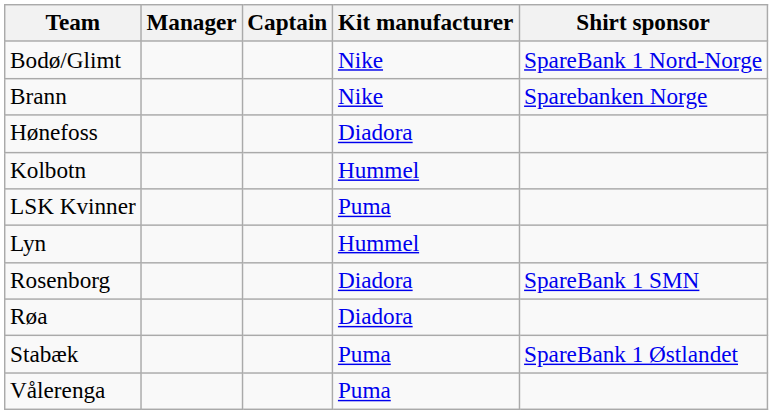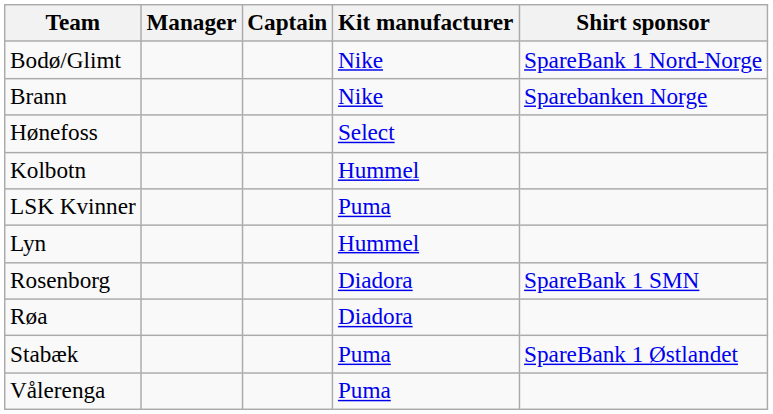 <table class="wikitable sortable" border="1">
 <tr>
 <th>Team</th>
 <th>Manager</th>
 <th>Captain</th>
 <th>Kit manufacturer</th>
 <th>Shirt sponsor</th>
 </tr>
 <tr>
 <td>Bodø/Glimt</td>
 <td> <br> </td>
 <td> </td>
 <td><a href='#'>Nike</a></td>
 <td><a href='#'>SpareBank 1 Nord-Norge</a></td>
 </tr>
 <tr>
 <td>Brann</td>
 <td> </td>
 <td> </td>
 <td><a href='#'>Nike</a></td>
 <td><a href='#'>Sparebanken Norge</a></td>
 </tr>
 <tr>
 <td>Hønefoss</td>
 <td> </td>
 <td> </td>
-<td><a href='#'>Diadora</a></td>
+<td><a href='#'>Select</a></td>
 <td></td>
 </tr>
 <tr>
 <td>Kolbotn</td>
 <td> </td>
 <td> </td>
 <td><a href='#'>Hummel</a></td>
 <td></td>
 </tr>
 <tr>
 <td>LSK Kvinner</td>
 <td> </td>
 <td> </td>
 <td><a href='#'>Puma</a></td>
 <td></td>
 </tr>
 <tr>
 <td>Lyn</td>
 <td> </td>
 <td> </td>
 <td><a href='#'>Hummel</a></td>
 <td></td>
 </tr>
 <tr>
 <td>Rosenborg</td>
 <td> </td>
 <td> </td>
 <td><a href='#'>Diadora</a></td>
 <td><a href='#'>SpareBank 1 SMN</a></td>
 </tr>
 <tr>
 <td>Røa</td>
 <td> </td>
 <td> </td>
 <td><a href='#'>Diadora</a></td>
 <td></td>
 </tr>
 <tr>
 <td>Stabæk</td>
 <td> </td>
 <td> </td>
 <td><a href='#'>Puma</a></td>
 <td><a href='#'>SpareBank 1 Østlandet</a></td>
 </tr>
 <tr>
 <td>Vålerenga</td>
 <td> </td>
 <td> </td>
 <td><a href='#'>Puma</a></td>
 <td></td>
 </tr>
 </table>
